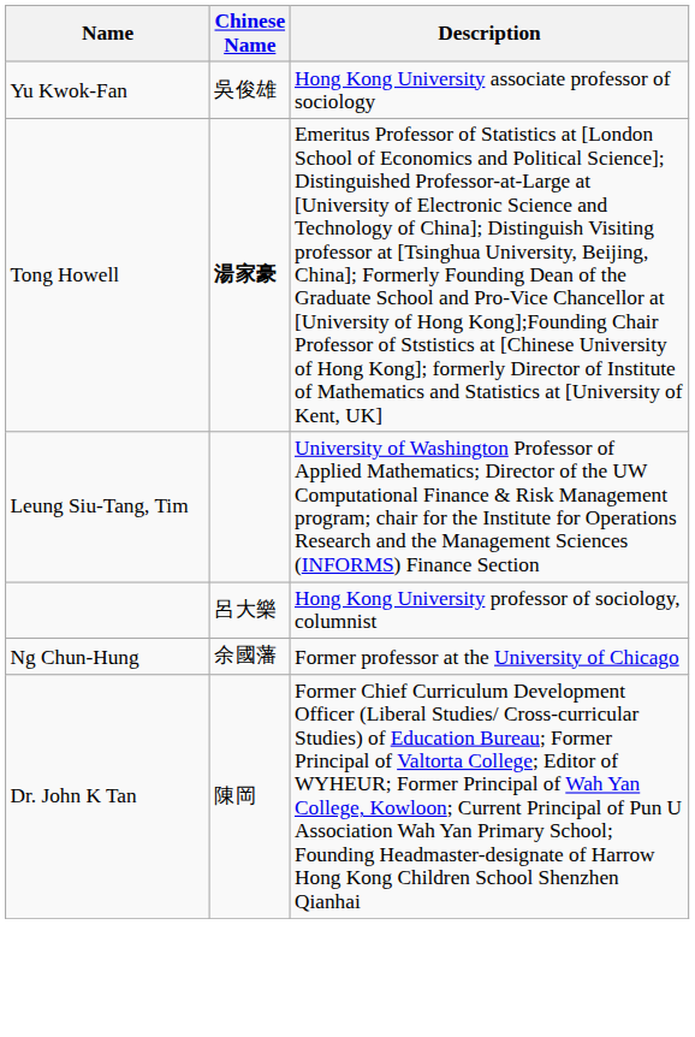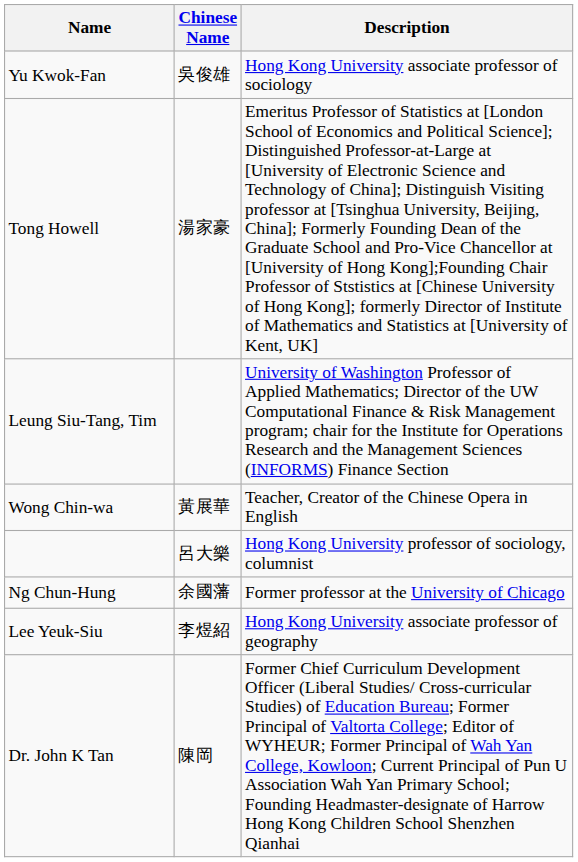 <table class="wikitable">
 <tr>
 <th scope="col" style="width: 150px;">Name</th>
 <th scope="col" style="width: 50px;"><a href='#'>Chinese Name</a></th>
 <th scope="col" style="width: 300px;">Description</th>
 </tr>
 <tr>
 <td>Yu Kwok-Fan</td>
 <td>吳俊雄</td>
 <td><a href='#'>Hong Kong University</a> associate professor of sociology</td>
 </tr>
 <tr>
 <td>Tong Howell</td>
-<td><strong>湯家豪</strong></td>
+<td>湯家豪</td>
 <td>Emeritus Professor of Statistics at [London School of Economics and Political Science]; Distinguished Professor-at-Large at [University of Electronic Science and Technology of China]; Distinguish Visiting professor at [Tsinghua University, Beijing, China]; Formerly Founding Dean of the Graduate School and Pro-Vice Chancellor at [University of Hong Kong];Founding Chair Professor of Ststistics at [Chinese University of Hong Kong]; formerly Director of Institute of Mathematics and Statistics at [University of Kent, UK]</td>
 </tr>
 <tr>
 <td>Leung Siu-Tang, Tim</td>
 <td></td>
 <td><a href='#'>University of Washington</a> Professor of Applied Mathematics; Director of the UW Computational Finance & Risk Management program; chair for the Institute for Operations Research and the Management Sciences (<a href='#'>INFORMS</a>) Finance Section</td>
+</tr>
+<tr>
+<td>Wong Chin-wa</td>
+<td>黃展華</td>
+<td>Teacher, Creator of the Chinese Opera in English</td>
 </tr>
 <tr>
 <td></td>
 <td>呂大樂</td>
 <td><a href='#'>Hong Kong University</a> professor of sociology, columnist</td>
 </tr>
 <tr>
 <td>Ng Chun-Hung</td>
 <td>余國藩</td>
 <td>Former professor at the <a href='#'>University of Chicago</a></td>
 </tr>
 <tr>
+<td>Lee Yeuk-Siu</td>
+<td>李煜紹</td>
+<td><a href='#'>Hong Kong University</a> associate professor of geography</td>
+</tr>
+<tr>
 <td>Dr. John K Tan</td>
 <td>陳岡</td>
 <td>Former Chief Curriculum Development Officer (Liberal Studies/ Cross-curricular Studies) of <a href='#'>Education Bureau</a>; Former Principal of <a href='#'>Valtorta College</a>; Editor of WYHEUR; Former Principal of <a href='#'>Wah Yan College, Kowloon</a>; Current Principal of Pun U Association Wah Yan Primary School; Founding Headmaster-designate of Harrow Hong Kong Children School Shenzhen Qianhai</td>
 </tr>
 </table>
